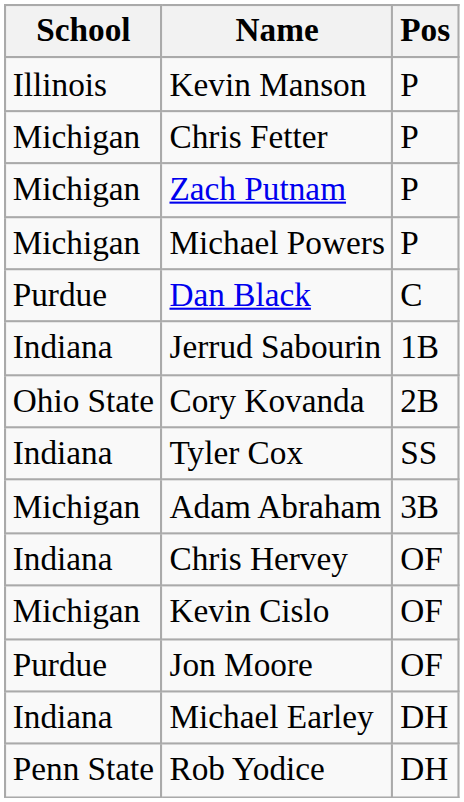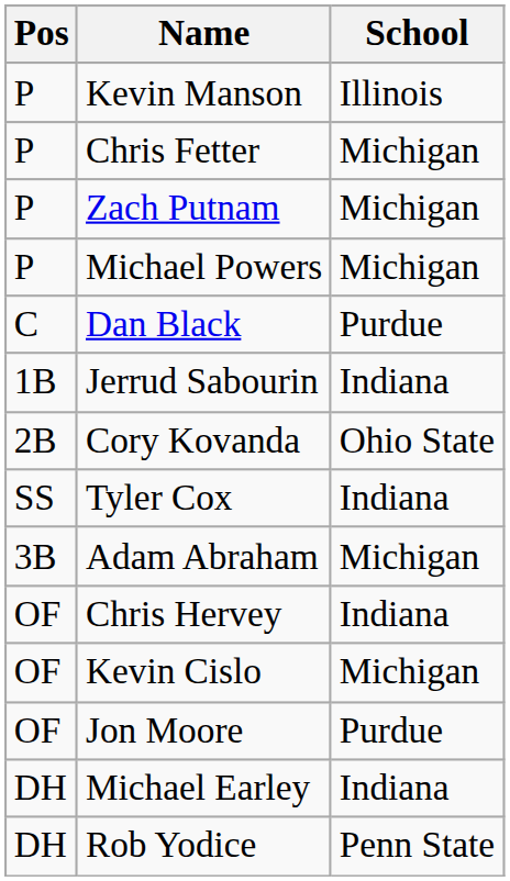 <table class=wikitable>
 <tr>
+<th>Pos</th>
+<th>Name</th>
 <th>School</th>
-<th>Name</th>
-<th>Pos</th>
 </tr>
 <tr>
+<td>P</td>
+<td>Kevin Manson</td>
 <td>Illinois</td>
-<td>Kevin Manson</td>
-<td>P</td>
 </tr>
 <tr>
+<td>P</td>
+<td>Chris Fetter</td>
 <td>Michigan</td>
-<td>Chris Fetter</td>
-<td>P</td>
 </tr>
 <tr>
+<td>P</td>
+<td><a href='#'>Zach Putnam</a></td>
 <td>Michigan</td>
-<td><a href='#'>Zach Putnam</a></td>
-<td>P</td>
 </tr>
 <tr>
+<td>P</td>
+<td>Michael Powers</td>
 <td>Michigan</td>
-<td>Michael Powers</td>
-<td>P</td>
 </tr>
 <tr>
+<td>C</td>
+<td><a href='#'>Dan Black</a></td>
 <td>Purdue</td>
-<td><a href='#'>Dan Black</a></td>
-<td>C</td>
 </tr>
 <tr>
+<td>1B</td>
+<td>Jerrud Sabourin</td>
 <td>Indiana</td>
-<td>Jerrud Sabourin</td>
-<td>1B</td>
 </tr>
 <tr>
+<td>2B</td>
+<td>Cory Kovanda</td>
 <td>Ohio State</td>
-<td>Cory Kovanda</td>
-<td>2B</td>
 </tr>
 <tr>
+<td>SS</td>
+<td>Tyler Cox</td>
 <td>Indiana</td>
-<td>Tyler Cox</td>
-<td>SS</td>
 </tr>
 <tr>
+<td>3B</td>
+<td>Adam Abraham</td>
 <td>Michigan</td>
-<td>Adam Abraham</td>
-<td>3B</td>
 </tr>
 <tr>
+<td>OF</td>
+<td>Chris Hervey</td>
 <td>Indiana</td>
-<td>Chris Hervey</td>
-<td>OF</td>
 </tr>
 <tr>
+<td>OF</td>
+<td>Kevin Cislo</td>
 <td>Michigan</td>
-<td>Kevin Cislo</td>
-<td>OF</td>
 </tr>
 <tr>
+<td>OF</td>
+<td>Jon Moore</td>
 <td>Purdue</td>
-<td>Jon Moore</td>
-<td>OF</td>
 </tr>
 <tr>
+<td>DH</td>
+<td>Michael Earley</td>
 <td>Indiana</td>
-<td>Michael Earley</td>
-<td>DH</td>
 </tr>
 <tr>
+<td>DH</td>
+<td>Rob Yodice</td>
 <td>Penn State</td>
-<td>Rob Yodice</td>
-<td>DH</td>
 </tr>
 </table>
